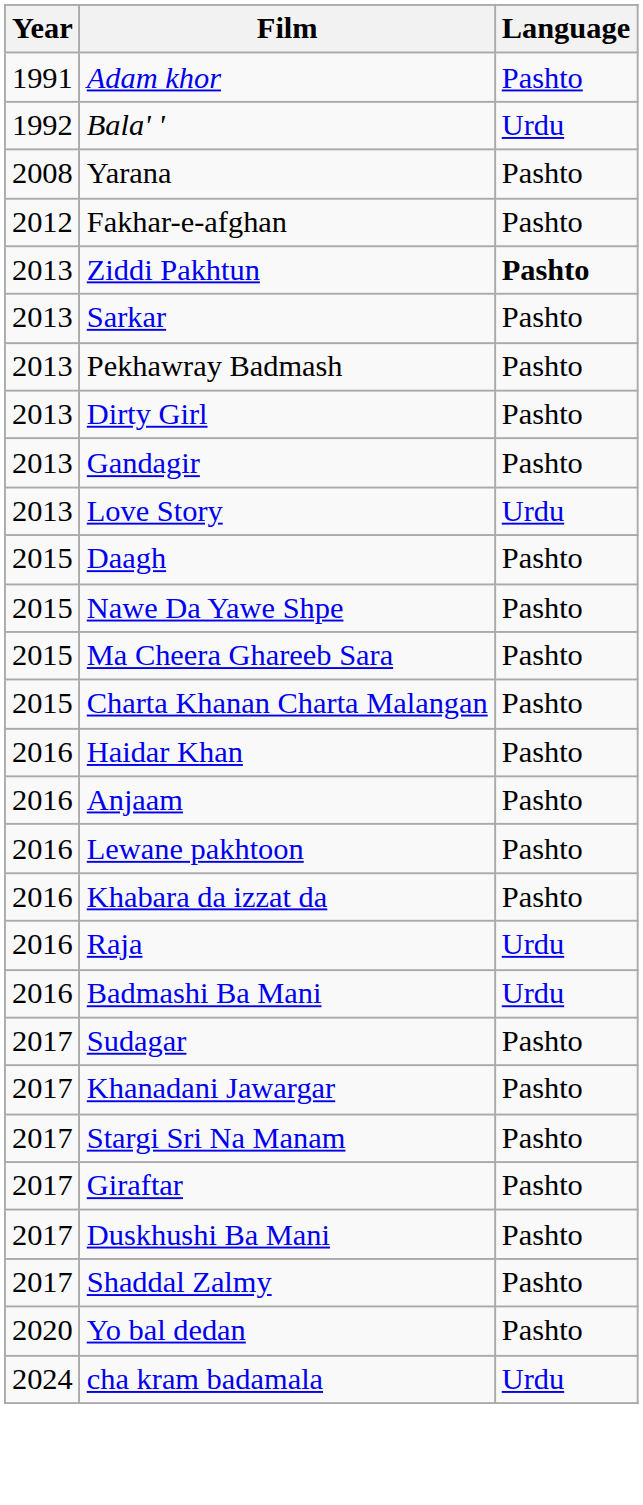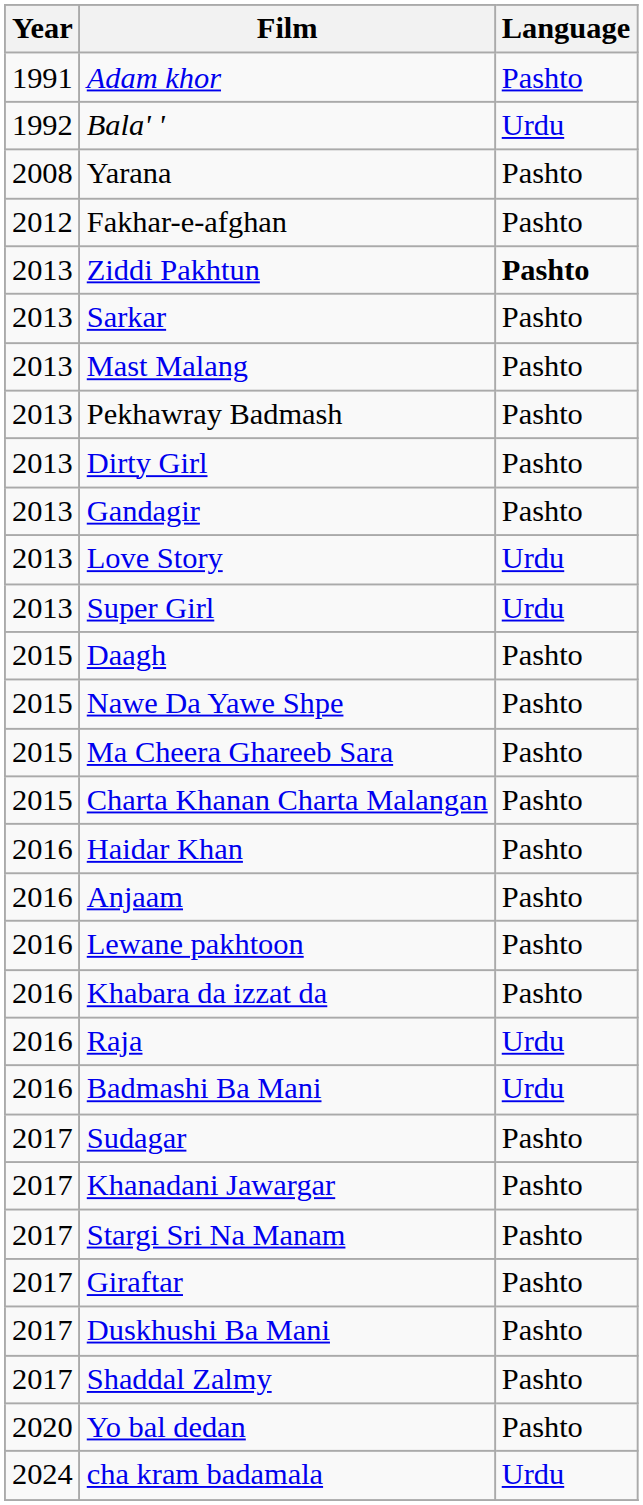 <table class= "wikitable">
 <tr>
 <th>Year</th>
 <th>Film</th>
 <th>Language</th>
 </tr>
 <tr>
 <td>1991</td>
 <td><em><a href='#'>Adam khor</a></em></td>
 <td><a href='#'>Pashto</a></td>
 </tr>
 <tr>
 <td>1992</td>
 <td><em>Bala' '</td>
 <td><a href='#'>Urdu</a></td>
 </tr>
 <tr>
 <td>2008</td>
 <td></em>Yarana<em></td>
 <td>Pashto</td>
 </tr>
 <tr>
 <td>2012</td>
 <td></em>Fakhar-e-afghan<em></td>
 <td>Pashto</td>
 </tr>
 <tr>
 <td>2013</td>
 <td></em><a href='#'>Ziddi Pakhtun</a><em></td>
 <td><strong>Pashto</strong></td>
 </tr>
 <tr>
 <td>2013</td>
 <td></em><a href='#'>Sarkar</a><em></td>
 <td>Pashto</td>
 </tr>
 <tr>
 <td>2013</td>
+<td></em><a href='#'>Mast Malang</a><em></td>
+<td>Pashto</td>
+</tr>
+<tr>
+<td>2013</td>
 <td></em>Pekhawray Badmash<em></td>
 <td>Pashto</td>
 </tr>
 <tr>
 <td>2013</td>
 <td></em><a href='#'>Dirty Girl</a><em></td>
 <td>Pashto</td>
 </tr>
 <tr>
 <td>2013</td>
 <td></em><a href='#'>Gandagir</a><em></td>
 <td>Pashto</td>
 </tr>
 <tr>
 <td>2013</td>
 <td></em><a href='#'>Love Story</a><em></td>
+<td><a href='#'>Urdu</a></td>
+</tr>
+<tr>
+<td>2013</td>
+<td></em><a href='#'>Super Girl</a><em></td>
 <td><a href='#'>Urdu</a></td>
 </tr>
 <tr>
 <td>2015</td>
 <td></em><a href='#'>Daagh</a><em></td>
 <td>Pashto</td>
 </tr>
 <tr>
 <td>2015</td>
 <td></em><a href='#'>Nawe Da Yawe Shpe</a><em></td>
 <td>Pashto</td>
 </tr>
 <tr>
 <td>2015</td>
 <td></em><a href='#'>Ma Cheera Ghareeb Sara</a><em></td>
 <td>Pashto</td>
 </tr>
 <tr>
 <td>2015</td>
 <td></em><a href='#'>Charta Khanan Charta Malangan</a><em></td>
 <td>Pashto</td>
 </tr>
 <tr>
 <td>2016</td>
 <td></em><a href='#'>Haidar Khan</a><em></td>
 <td>Pashto</td>
 </tr>
 <tr>
 <td>2016</td>
 <td></em><a href='#'>Anjaam</a><em></td>
 <td>Pashto</td>
 </tr>
 <tr>
 <td>2016</td>
 <td></em><a href='#'>Lewane pakhtoon</a><em></td>
 <td>Pashto</td>
 </tr>
 <tr>
 <td>2016</td>
 <td></em><a href='#'>Khabara da izzat da</a><em></td>
 <td>Pashto</td>
 </tr>
 <tr>
 <td>2016</td>
 <td></em><a href='#'>Raja</a><em></td>
 <td><a href='#'>Urdu</a></td>
 </tr>
 <tr>
 <td>2016</td>
 <td></em><a href='#'>Badmashi Ba Mani</a><em></td>
 <td><a href='#'>Urdu</a></td>
 </tr>
 <tr>
 <td>2017</td>
 <td></em><a href='#'>Sudagar</a><em></td>
 <td>Pashto</td>
 </tr>
 <tr>
 <td>2017</td>
 <td></em><a href='#'>Khanadani Jawargar</a><em></td>
 <td>Pashto</td>
 </tr>
 <tr>
 <td>2017</td>
 <td></em><a href='#'>Stargi Sri Na Manam</a><em></td>
 <td>Pashto</td>
 </tr>
 <tr>
 <td>2017</td>
 <td></em><a href='#'>Giraftar</a><em></td>
 <td>Pashto</td>
 </tr>
 <tr>
 <td>2017</td>
 <td></em><a href='#'>Duskhushi Ba Mani</a><em></td>
 <td>Pashto</td>
 </tr>
 <tr>
 <td>2017</td>
 <td></em><a href='#'>Shaddal Zalmy </a><em></td>
 <td>Pashto</td>
 </tr>
 <tr>
 <td>2020</td>
 <td></em><a href='#'>Yo bal dedan</a><em></td>
 <td>Pashto</td>
 </tr>
 <tr>
 <td>2024</td>
 <td></em><a href='#'>cha kram badamala</a><em></td>
 <td><a href='#'>Urdu</a></td>
 </tr>
 <tr>
 </tr>
 </table>
